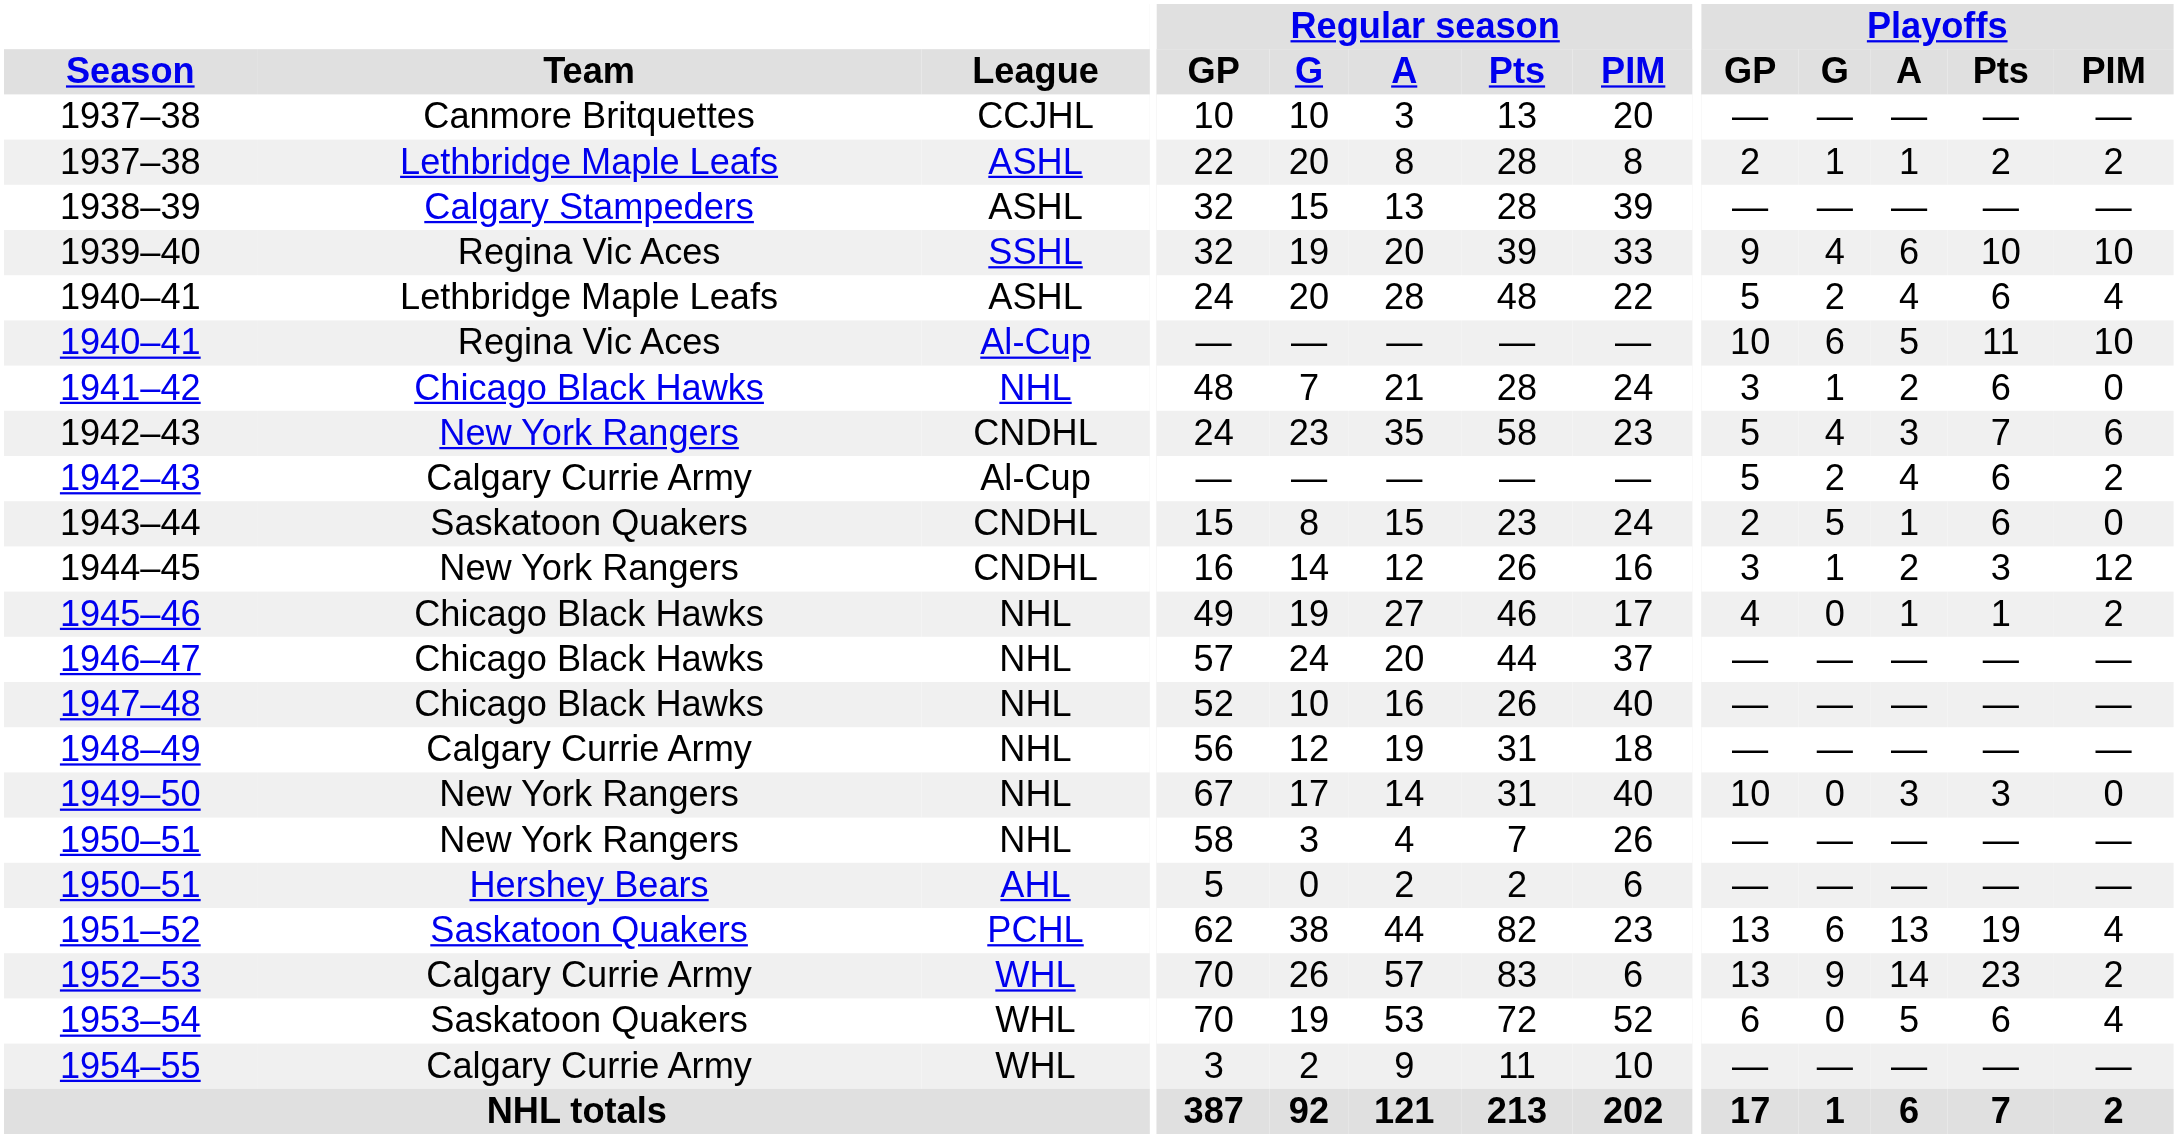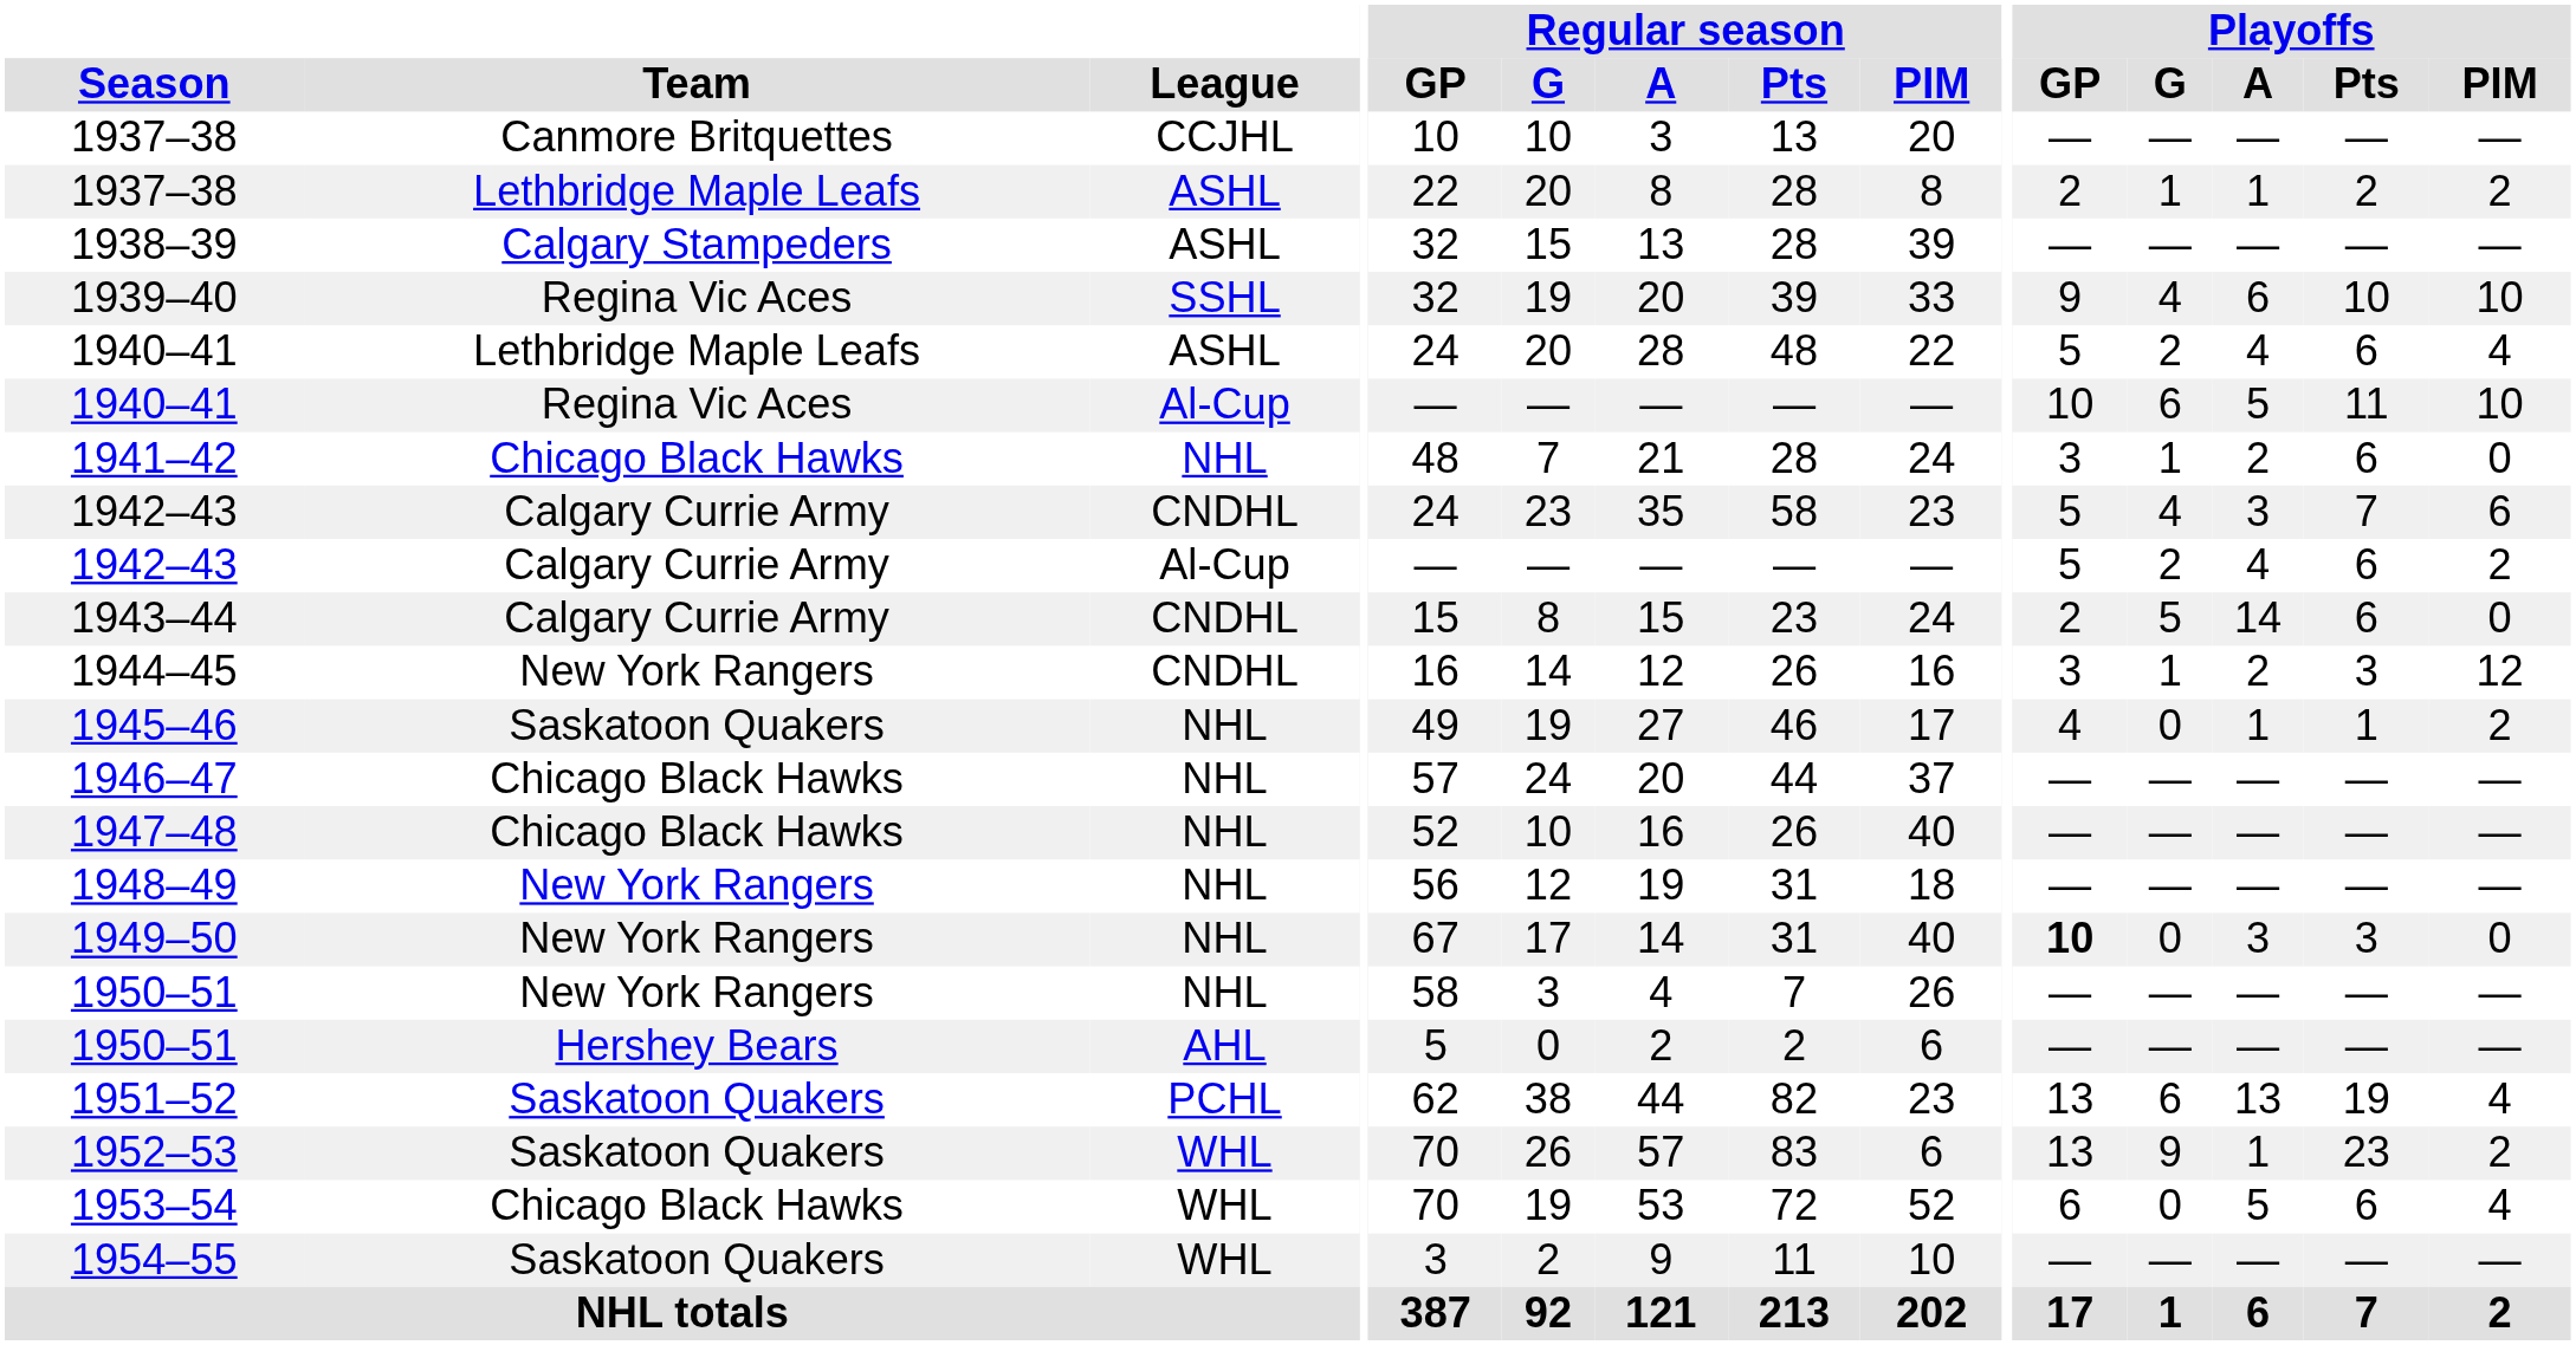 <table border="0" cellpadding="1" cellspacing="0" style="text-align:center; width:60em">
 <tr bgcolor="#e0e0e0">
 <th colspan="3" bgcolor="#ffffff"></th>
 <th rowspan="100" bgcolor="#ffffff"></th>
 <th colspan="5"><a href='#'>Regular season</a></th>
 <th rowspan="100" bgcolor="#ffffff"></th>
 <th colspan="5"><a href='#'>Playoffs</a></th>
 </tr>
 <tr bgcolor="#e0e0e0">
 <th><a href='#'>Season</a></th>
 <th>Team</th>
 <th>League</th>
 <th>GP</th>
 <th><a href='#'>G</a></th>
 <th><a href='#'>A</a></th>
 <th><a href='#'>Pts</a></th>
 <th><a href='#'>PIM</a></th>
 <th>GP</th>
 <th>G</th>
 <th>A</th>
 <th>Pts</th>
 <th>PIM</th>
 </tr>
 <tr>
 <td>1937–38</td>
 <td>Canmore Britquettes</td>
 <td>CCJHL</td>
 <td>10</td>
 <td>10</td>
 <td>3</td>
 <td>13</td>
 <td>20</td>
 <td>—</td>
 <td>—</td>
 <td>—</td>
 <td>—</td>
 <td>—</td>
 </tr>
 <tr bgcolor="#f0f0f0">
 <td>1937–38</td>
 <td><a href='#'>Lethbridge Maple Leafs</a></td>
 <td><a href='#'>ASHL</a></td>
 <td>22</td>
 <td>20</td>
 <td>8</td>
 <td>28</td>
 <td>8</td>
 <td>2</td>
 <td>1</td>
 <td>1</td>
 <td>2</td>
 <td>2</td>
 </tr>
 <tr>
 <td>1938–39</td>
 <td><a href='#'>Calgary Stampeders</a></td>
 <td>ASHL</td>
 <td>32</td>
 <td>15</td>
 <td>13</td>
 <td>28</td>
 <td>39</td>
 <td>—</td>
 <td>—</td>
 <td>—</td>
 <td>—</td>
 <td>—</td>
 </tr>
 <tr bgcolor="#f0f0f0">
 <td>1939–40</td>
 <td>Regina Vic Aces</td>
 <td><a href='#'>SSHL</a></td>
 <td>32</td>
 <td>19</td>
 <td>20</td>
 <td>39</td>
 <td>33</td>
 <td>9</td>
 <td>4</td>
 <td>6</td>
 <td>10</td>
 <td>10</td>
 </tr>
 <tr>
 <td>1940–41</td>
 <td>Lethbridge Maple Leafs</td>
 <td>ASHL</td>
 <td>24</td>
 <td>20</td>
 <td>28</td>
 <td>48</td>
 <td>22</td>
 <td>5</td>
 <td>2</td>
 <td>4</td>
 <td>6</td>
 <td>4</td>
 </tr>
 <tr bgcolor="#f0f0f0">
 <td><a href='#'>1940–41</a></td>
 <td>Regina Vic Aces</td>
 <td><a href='#'>Al-Cup</a></td>
 <td>—</td>
 <td>—</td>
 <td>—</td>
 <td>—</td>
 <td>—</td>
 <td>10</td>
 <td>6</td>
 <td>5</td>
 <td>11</td>
 <td>10</td>
 </tr>
 <tr>
 <td><a href='#'>1941–42</a></td>
 <td><a href='#'>Chicago Black Hawks</a></td>
 <td><a href='#'>NHL</a></td>
 <td>48</td>
 <td>7</td>
 <td>21</td>
 <td>28</td>
 <td>24</td>
 <td>3</td>
 <td>1</td>
 <td>2</td>
 <td>6</td>
 <td>0</td>
 </tr>
 <tr bgcolor="#f0f0f0">
 <td>1942–43</td>
-<td><a href='#'>New York Rangers</a></td>
+<td>Calgary Currie Army</td>
 <td>CNDHL</td>
 <td>24</td>
 <td>23</td>
 <td>35</td>
 <td>58</td>
 <td>23</td>
 <td>5</td>
 <td>4</td>
 <td>3</td>
 <td>7</td>
 <td>6</td>
 </tr>
 <tr>
 <td><a href='#'>1942–43</a></td>
 <td>Calgary Currie Army</td>
 <td>Al-Cup</td>
 <td>—</td>
 <td>—</td>
 <td>—</td>
 <td>—</td>
 <td>—</td>
 <td>5</td>
 <td>2</td>
 <td>4</td>
 <td>6</td>
 <td>2</td>
 </tr>
 <tr bgcolor="#f0f0f0">
 <td>1943–44</td>
-<td>Saskatoon Quakers</td>
+<td>Calgary Currie Army</td>
 <td>CNDHL</td>
 <td>15</td>
 <td>8</td>
 <td>15</td>
 <td>23</td>
 <td>24</td>
 <td>2</td>
 <td>5</td>
-<td>1</td>
+<td>14</td>
 <td>6</td>
 <td>0</td>
 </tr>
 <tr>
 <td>1944–45</td>
 <td>New York Rangers</td>
 <td>CNDHL</td>
 <td>16</td>
 <td>14</td>
 <td>12</td>
 <td>26</td>
 <td>16</td>
 <td>3</td>
 <td>1</td>
 <td>2</td>
 <td>3</td>
 <td>12</td>
 </tr>
 <tr bgcolor="#f0f0f0">
 <td><a href='#'>1945–46</a></td>
-<td>Chicago Black Hawks</td>
+<td>Saskatoon Quakers</td>
 <td>NHL</td>
 <td>49</td>
 <td>19</td>
 <td>27</td>
 <td>46</td>
 <td>17</td>
 <td>4</td>
 <td>0</td>
 <td>1</td>
 <td>1</td>
 <td>2</td>
 </tr>
 <tr>
 <td><a href='#'>1946–47</a></td>
 <td>Chicago Black Hawks</td>
 <td>NHL</td>
 <td>57</td>
 <td>24</td>
 <td>20</td>
 <td>44</td>
 <td>37</td>
 <td>—</td>
 <td>—</td>
 <td>—</td>
 <td>—</td>
 <td>—</td>
 </tr>
 <tr bgcolor="#f0f0f0">
 <td><a href='#'>1947–48</a></td>
 <td>Chicago Black Hawks</td>
 <td>NHL</td>
 <td>52</td>
 <td>10</td>
 <td>16</td>
 <td>26</td>
 <td>40</td>
 <td>—</td>
 <td>—</td>
 <td>—</td>
 <td>—</td>
 <td>—</td>
 </tr>
 <tr>
 <td><a href='#'>1948–49</a></td>
-<td>Calgary Currie Army</td>
+<td><a href='#'>New York Rangers</a></td>
 <td>NHL</td>
 <td>56</td>
 <td>12</td>
 <td>19</td>
 <td>31</td>
 <td>18</td>
 <td>—</td>
 <td>—</td>
 <td>—</td>
 <td>—</td>
 <td>—</td>
 </tr>
 <tr bgcolor="#f0f0f0">
 <td><a href='#'>1949–50</a></td>
 <td>New York Rangers</td>
 <td>NHL</td>
 <td>67</td>
 <td>17</td>
 <td>14</td>
 <td>31</td>
 <td>40</td>
-<td>10</td>
+<td><strong>10</strong></td>
 <td>0</td>
 <td>3</td>
 <td>3</td>
 <td>0</td>
 </tr>
 <tr>
 <td><a href='#'>1950–51</a></td>
 <td>New York Rangers</td>
 <td>NHL</td>
 <td>58</td>
 <td>3</td>
 <td>4</td>
 <td>7</td>
 <td>26</td>
 <td>—</td>
 <td>—</td>
 <td>—</td>
 <td>—</td>
 <td>—</td>
 </tr>
 <tr bgcolor="#f0f0f0">
 <td><a href='#'>1950–51</a></td>
 <td><a href='#'>Hershey Bears</a></td>
 <td><a href='#'>AHL</a></td>
 <td>5</td>
 <td>0</td>
 <td>2</td>
 <td>2</td>
 <td>6</td>
 <td>—</td>
 <td>—</td>
 <td>—</td>
 <td>—</td>
 <td>—</td>
 </tr>
 <tr>
 <td><a href='#'>1951–52</a></td>
 <td><a href='#'>Saskatoon Quakers</a></td>
 <td><a href='#'>PCHL</a></td>
 <td>62</td>
 <td>38</td>
 <td>44</td>
 <td>82</td>
 <td>23</td>
 <td>13</td>
 <td>6</td>
 <td>13</td>
 <td>19</td>
 <td>4</td>
 </tr>
 <tr bgcolor="#f0f0f0">
 <td><a href='#'>1952–53</a></td>
-<td>Calgary Currie Army</td>
+<td>Saskatoon Quakers</td>
 <td><a href='#'>WHL</a></td>
 <td>70</td>
 <td>26</td>
 <td>57</td>
 <td>83</td>
 <td>6</td>
 <td>13</td>
 <td>9</td>
-<td>14</td>
+<td>1</td>
 <td>23</td>
 <td>2</td>
 </tr>
 <tr>
 <td><a href='#'>1953–54</a></td>
-<td>Saskatoon Quakers</td>
+<td>Chicago Black Hawks</td>
 <td>WHL</td>
 <td>70</td>
 <td>19</td>
 <td>53</td>
 <td>72</td>
 <td>52</td>
 <td>6</td>
 <td>0</td>
 <td>5</td>
 <td>6</td>
 <td>4</td>
 </tr>
 <tr bgcolor="#f0f0f0">
 <td><a href='#'>1954–55</a></td>
-<td>Calgary Currie Army</td>
+<td>Saskatoon Quakers</td>
 <td>WHL</td>
 <td>3</td>
 <td>2</td>
 <td>9</td>
 <td>11</td>
 <td>10</td>
 <td>—</td>
 <td>—</td>
 <td>—</td>
 <td>—</td>
 <td>—</td>
 </tr>
 <tr bgcolor="#e0e0e0">
 <th colspan="3">NHL totals</th>
 <th>387</th>
 <th>92</th>
 <th>121</th>
 <th>213</th>
 <th>202</th>
 <th>17</th>
 <th>1</th>
 <th>6</th>
 <th>7</th>
 <th>2</th>
 </tr>
 </table>
